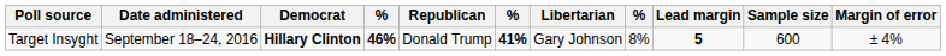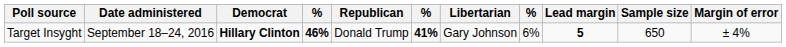 <table class="wikitable" style="text-align:center;">
 <tr style="vertical-align:bottom;">
 <th>Poll source</th>
 <th>Date administered</th>
 <th>Democrat</th>
 <th>%</th>
 <th>Republican</th>
 <th>%</th>
 <th>Libertarian</th>
 <th>%</th>
 <th>Lead margin</th>
 <th>Sample size</th>
 <th>Margin of error</th>
 </tr>
 <tr>
 <td>Target Insyght</td>
 <td>September 18–24, 2016</td>
 <td><strong>Hillary Clinton</strong></td>
 <td><strong>46%</strong></td>
 <td>Donald Trump</td>
 <td><strong>41%</strong></td>
 <td>Gary Johnson</td>
-<td>8%</td>
+<td>6%</td>
 <td><strong>5</strong></td>
-<td>600</td>
+<td>650</td>
 <td>± 4%</td>
 </tr>
 </table>
